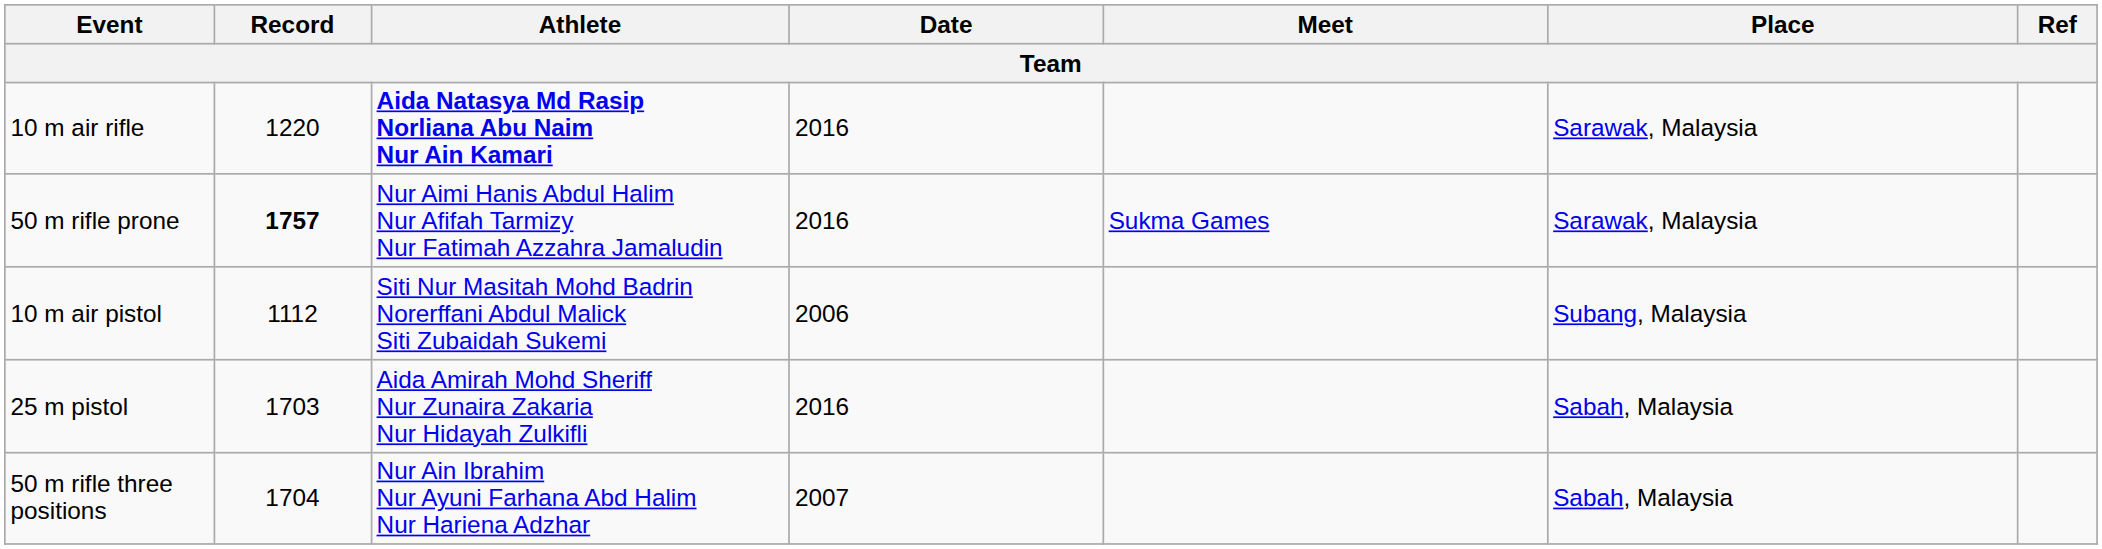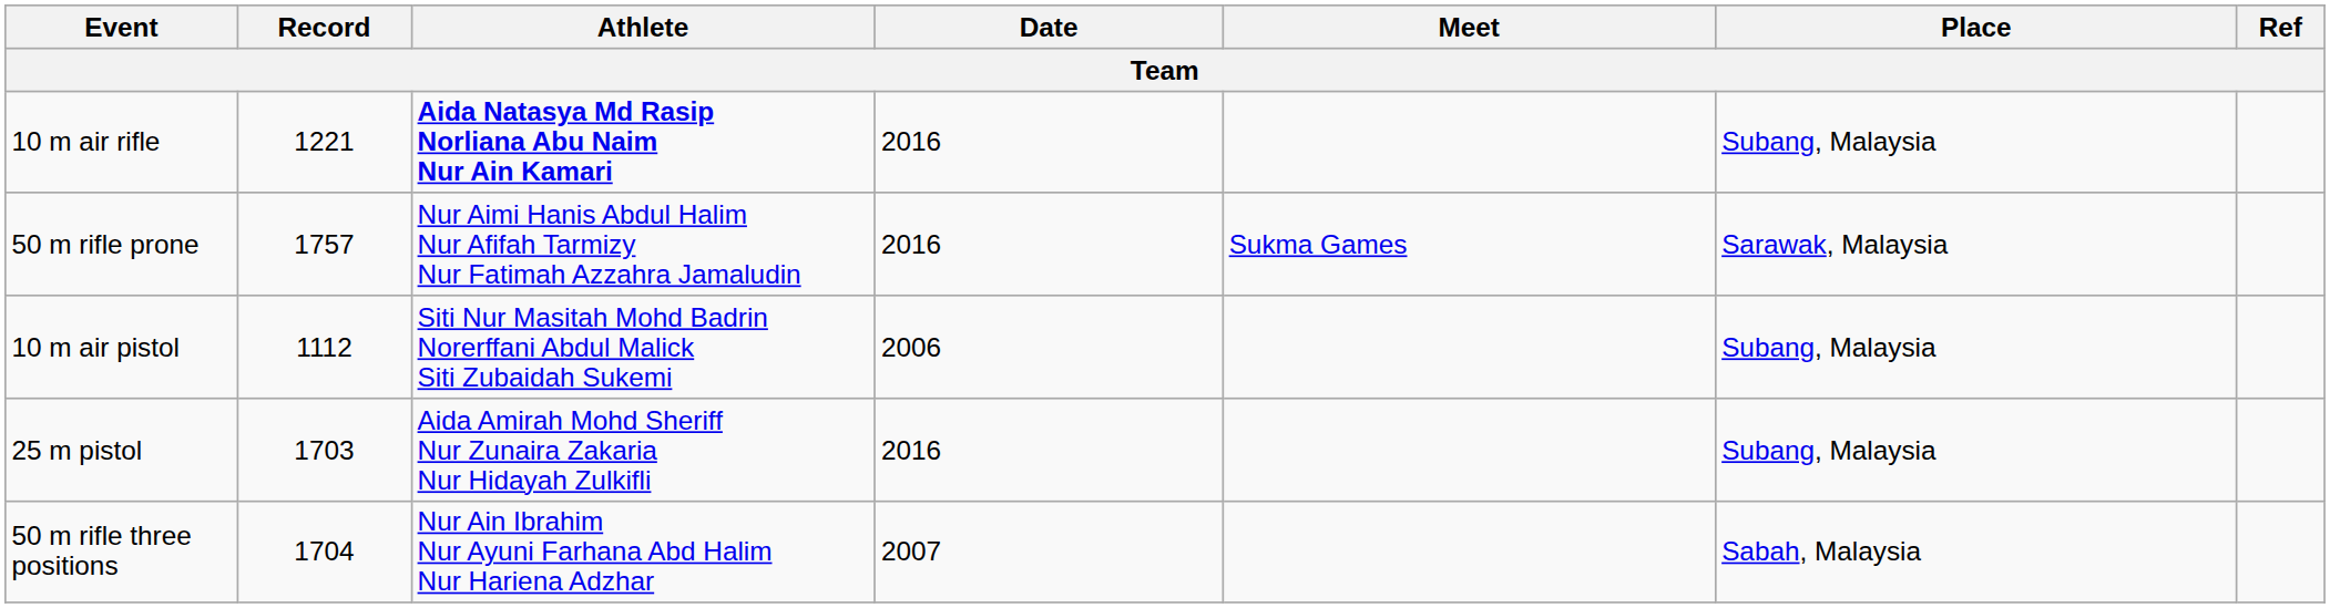 <table class="wikitable" style="font-size:90%; width: 98%;">
 <tr>
 <th width=8%>Event</th>
 <th width=6%>Record</th>
 <th width=16%>Athlete</th>
 <th width=12%>Date</th>
 <th width=17%>Meet</th>
 <th width=18%>Place</th>
 <th width=3%>Ref</th>
 </tr>
 <tr bgcolor="#DDDDDD">
 <th colspan="8">Team</th>
 </tr>
 <tr>
 <td>10 m air rifle</td>
-<td align=center>1220</td>
+<td align=center>1221</td>
 <td><strong><a href='#'>Aida Natasya Md Rasip</a><br><a href='#'>Norliana Abu Naim</a><br><a href='#'>Nur Ain Kamari</a></strong></td>
 <td>2016</td>
 <td></td>
-<td> <a href='#'>Sarawak</a>, Malaysia</td>
+<td> <a href='#'>Subang</a>, Malaysia</td>
 <td></td>
 </tr>
 <tr>
 <td>50 m rifle prone</td>
-<td align=center><strong>1757</strong></td>
+<td align=center>1757</td>
 <td><a href='#'>Nur Aimi Hanis Abdul Halim</a><br><a href='#'>Nur Afifah Tarmizy</a><br><a href='#'>Nur Fatimah Azzahra Jamaludin</a></td>
 <td>2016</td>
 <td><a href='#'>Sukma Games</a></td>
 <td> <a href='#'>Sarawak</a>, Malaysia</td>
 <td></td>
 </tr>
 <tr>
 <td>10 m air pistol</td>
 <td align=center>1112</td>
 <td><a href='#'>Siti Nur Masitah Mohd Badrin</a><br><a href='#'>Norerffani Abdul Malick</a><br><a href='#'>Siti Zubaidah Sukemi</a></td>
 <td>2006</td>
 <td></td>
 <td> <a href='#'>Subang</a>, Malaysia</td>
 <td></td>
 </tr>
 <tr>
 <td>25 m pistol</td>
 <td align=center>1703</td>
 <td><a href='#'>Aida Amirah Mohd Sheriff</a><br><a href='#'>Nur Zunaira Zakaria</a><br><a href='#'>Nur Hidayah Zulkifli</a></td>
 <td>2016</td>
 <td></td>
-<td> <a href='#'>Sabah</a>, Malaysia</td>
+<td> <a href='#'>Subang</a>, Malaysia</td>
 <td></td>
 </tr>
 <tr>
 <td>50 m rifle three positions</td>
 <td align=center>1704</td>
 <td><a href='#'>Nur Ain Ibrahim</a><br><a href='#'>Nur Ayuni Farhana Abd Halim</a><br><a href='#'>Nur Hariena Adzhar</a></td>
 <td>2007</td>
 <td></td>
 <td> <a href='#'>Sabah</a>, Malaysia</td>
 <td></td>
 </tr>
 </table>
